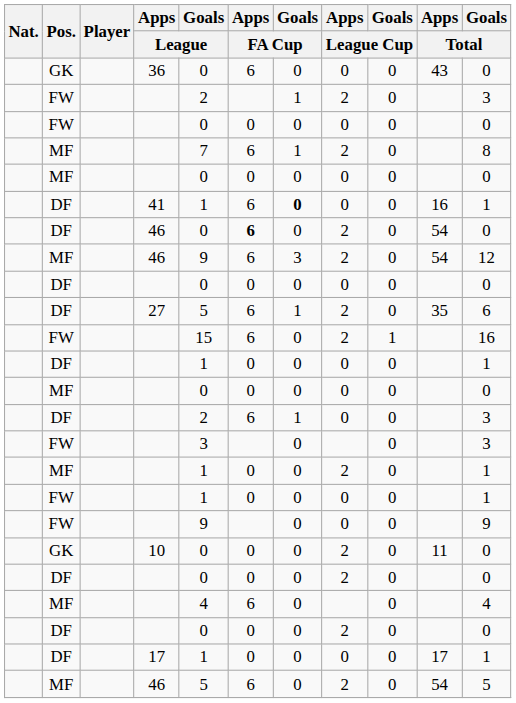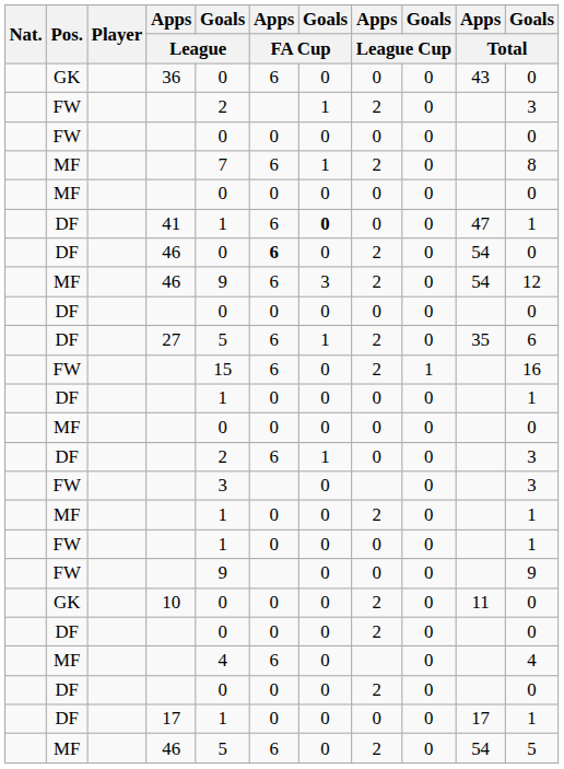 <table class="wikitable sortable" style="text-align: center;">
 <tr>
 <th rowspan="2">Nat.</th>
 <th rowspan="2">Pos.</th>
 <th rowspan="2">Player</th>
 <th>Apps</th>
 <th>Goals</th>
 <th>Apps</th>
 <th>Goals</th>
 <th>Apps</th>
 <th>Goals</th>
 <th>Apps</th>
 <th>Goals</th>
 </tr>
 <tr class="unsortable">
 <th colspan="2">League</th>
 <th colspan="2">FA Cup</th>
 <th colspan="2">League Cup</th>
 <th colspan="2">Total</th>
 </tr>
 <tr>
 <td></td>
 <td>GK</td>
 <td align="left"></td>
 <td>36</td>
 <td>0</td>
 <td>6</td>
 <td>0</td>
 <td>0</td>
 <td>0</td>
 <td>43</td>
 <td>0</td>
 </tr>
 <tr>
 <td></td>
 <td>FW</td>
 <td align="left"></td>
 <td></td>
 <td>2</td>
 <td></td>
 <td>1</td>
 <td>2</td>
 <td>0</td>
 <td></td>
 <td>3</td>
 </tr>
 <tr>
 <td></td>
 <td>FW</td>
 <td align="left"></td>
 <td></td>
 <td>0</td>
 <td>0</td>
 <td>0</td>
 <td>0</td>
 <td>0</td>
 <td></td>
 <td>0</td>
 </tr>
 <tr>
 <td></td>
 <td>MF</td>
 <td align="left"></td>
 <td></td>
 <td>7</td>
 <td>6</td>
 <td>1</td>
 <td>2</td>
 <td>0</td>
 <td></td>
 <td>8</td>
 </tr>
 <tr>
 <td></td>
 <td>MF</td>
 <td align="left"></td>
 <td></td>
 <td>0</td>
 <td>0</td>
 <td>0</td>
 <td>0</td>
 <td>0</td>
 <td></td>
 <td>0</td>
 </tr>
 <tr>
 <td></td>
 <td>DF</td>
 <td align="left"></td>
 <td>41</td>
 <td>1</td>
 <td>6</td>
 <td><strong>0</strong></td>
 <td>0</td>
 <td>0</td>
-<td>16</td>
+<td>47</td>
 <td>1</td>
 </tr>
 <tr>
 <td></td>
 <td>DF</td>
 <td align="left"></td>
 <td>46</td>
 <td>0</td>
 <td><strong>6</strong></td>
 <td>0</td>
 <td>2</td>
 <td>0</td>
 <td>54</td>
 <td>0</td>
 </tr>
 <tr>
 <td></td>
 <td>MF</td>
 <td align="left"></td>
 <td>46</td>
 <td>9</td>
 <td>6</td>
 <td>3</td>
 <td>2</td>
 <td>0</td>
 <td>54</td>
 <td>12</td>
 </tr>
 <tr>
 <td></td>
 <td>DF</td>
 <td align="left"></td>
 <td></td>
 <td>0</td>
 <td>0</td>
 <td>0</td>
 <td>0</td>
 <td>0</td>
 <td></td>
 <td>0</td>
 </tr>
 <tr>
 <td></td>
 <td>DF</td>
 <td align="left"></td>
 <td>27</td>
 <td>5</td>
 <td>6</td>
 <td>1</td>
 <td>2</td>
 <td>0</td>
 <td>35</td>
 <td>6</td>
 </tr>
 <tr>
 <td></td>
 <td>FW</td>
 <td align="left"></td>
 <td></td>
 <td>15</td>
 <td>6</td>
 <td>0</td>
 <td>2</td>
 <td>1</td>
 <td></td>
 <td>16</td>
 </tr>
 <tr>
 <td></td>
 <td>DF</td>
 <td align="left"></td>
 <td></td>
 <td>1</td>
 <td>0</td>
 <td>0</td>
 <td>0</td>
 <td>0</td>
 <td></td>
 <td>1</td>
 </tr>
 <tr>
 <td></td>
 <td>MF</td>
 <td align="left"></td>
 <td></td>
 <td>0</td>
 <td>0</td>
 <td>0</td>
 <td>0</td>
 <td>0</td>
 <td></td>
 <td>0</td>
 </tr>
 <tr>
 <td></td>
 <td>DF</td>
 <td align="left"></td>
 <td></td>
 <td>2</td>
 <td>6</td>
 <td>1</td>
 <td>0</td>
 <td>0</td>
 <td></td>
 <td>3</td>
 </tr>
 <tr>
 <td></td>
 <td>FW</td>
 <td align="left"></td>
 <td></td>
 <td>3</td>
 <td></td>
 <td>0</td>
 <td></td>
 <td>0</td>
 <td></td>
 <td>3</td>
 </tr>
 <tr>
 <td></td>
 <td>MF</td>
 <td align="left"></td>
 <td></td>
 <td>1</td>
 <td>0</td>
 <td>0</td>
 <td>2</td>
 <td>0</td>
 <td></td>
 <td>1</td>
 </tr>
 <tr>
 <td></td>
 <td>FW</td>
 <td align="left"></td>
 <td></td>
 <td>1</td>
 <td>0</td>
 <td>0</td>
 <td>0</td>
 <td>0</td>
 <td></td>
 <td>1</td>
 </tr>
 <tr>
 <td></td>
 <td>FW</td>
 <td align="left"></td>
 <td></td>
 <td>9</td>
 <td></td>
 <td>0</td>
 <td>0</td>
 <td>0</td>
 <td></td>
 <td>9</td>
 </tr>
 <tr>
 <td></td>
 <td>GK</td>
 <td align="left"></td>
 <td>10</td>
 <td>0</td>
 <td>0</td>
 <td>0</td>
 <td>2</td>
 <td>0</td>
 <td>11</td>
 <td>0</td>
 </tr>
 <tr>
 <td></td>
 <td>DF</td>
 <td align="left"></td>
 <td></td>
 <td>0</td>
 <td>0</td>
 <td>0</td>
 <td>2</td>
 <td>0</td>
 <td></td>
 <td>0</td>
 </tr>
 <tr>
 <td></td>
 <td>MF</td>
 <td align="left"></td>
 <td></td>
 <td>4</td>
 <td>6</td>
 <td>0</td>
 <td></td>
 <td>0</td>
 <td></td>
 <td>4</td>
 </tr>
 <tr>
 <td></td>
 <td>DF</td>
 <td align="left"></td>
 <td></td>
 <td>0</td>
 <td>0</td>
 <td>0</td>
 <td>2</td>
 <td>0</td>
 <td></td>
 <td>0</td>
 </tr>
 <tr>
 <td></td>
 <td>DF</td>
 <td align="left"></td>
 <td>17</td>
 <td>1</td>
 <td>0</td>
 <td>0</td>
 <td>0</td>
 <td>0</td>
 <td>17</td>
 <td>1</td>
 </tr>
 <tr>
 <td></td>
 <td>MF</td>
 <td align="left"></td>
 <td>46</td>
 <td>5</td>
 <td>6</td>
 <td>0</td>
 <td>2</td>
 <td>0</td>
 <td>54</td>
 <td>5</td>
 </tr>
 <tr>
 </tr>
 </table>
